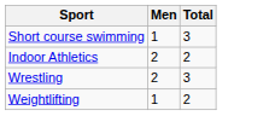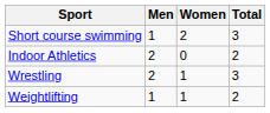 <table class="wikitable sortable">
 <tr>
 <th>Sport</th>
 <th>Men</th>
+<th>Women</th>
 <th>Total</th>
 </tr>
 <tr>
 <td><a href='#'>Short course swimming</a></td>
 <td>1</td>
+<td>2</td>
 <td>3</td>
 </tr>
 <tr>
 <td><a href='#'>Indoor Athletics</a></td>
 <td>2</td>
+<td>0</td>
 <td>2</td>
 </tr>
 <tr>
 <td><a href='#'>Wrestling</a></td>
 <td>2</td>
+<td>1</td>
 <td>3</td>
 </tr>
 <tr>
 <td><a href='#'>Weightlifting</a></td>
 <td>1</td>
+<td>1</td>
 <td>2</td>
 </tr>
 </table>
